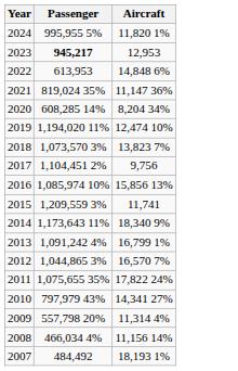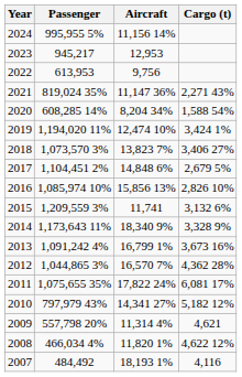 <table class="wikitable">
 <tr>
 <th>Year</th>
 <th style="text-align:center;">Passenger</th>
 <th>Aircraft</th>
+<th>Cargo (t)</th>
 </tr>
 <tr style="text-align:center;">
 <td>2024</td>
 <td style="text-align:center;">995,955  5%</td>
-<td>11,820  1%</td>
+<td>11,156  14%</td>
+<td></td>
 </tr>
 <tr style="text-align:center;">
 <td>2023</td>
-<td style="text-align:center;"><strong>945,217</strong></td>
+<td style="text-align:center;">945,217</td>
 <td>12,953</td>
+<td></td>
 </tr>
 <tr style="text-align:center;">
 <td>2022</td>
 <td style="text-align:center;">613,953</td>
-<td>14,848  6%</td>
+<td>9,756</td>
+<td></td>
 </tr>
 <tr style="text-align:center;">
 <td>2021</td>
 <td style="text-align:center;">819,024  35%</td>
 <td>11,147  36%</td>
+<td>2,271  43%</td>
 </tr>
 <tr style="text-align:center;">
 <td>2020</td>
 <td style="text-align:center;">608,285  14%</td>
 <td>8,204  34%</td>
+<td>1,588  54%</td>
 </tr>
 <tr style="text-align:center;">
 <td>2019</td>
 <td style="text-align:center;">1,194,020  11%</td>
 <td>12,474  10%</td>
+<td>3,424  1%</td>
 </tr>
 <tr style="text-align:center;">
 <td>2018</td>
 <td style="text-align:center;">1,073,570  3%</td>
 <td>13,823  7%</td>
+<td>3,406  27%</td>
 </tr>
 <tr style="text-align:center;">
 <td>2017</td>
 <td style="text-align:center;">1,104,451  2%</td>
-<td>9,756</td>
+<td>14,848  6%</td>
+<td>2,679  5%</td>
 </tr>
 <tr style="text-align:center;">
 <td>2016</td>
 <td style="text-align:center;">1,085,974  10%</td>
 <td>15,856  13%</td>
+<td>2,826  10%</td>
 </tr>
 <tr style="text-align:center;">
 <td>2015</td>
 <td style="text-align:center;">1,209,559  3%</td>
 <td>11,741</td>
+<td>3,132  6%</td>
 </tr>
 <tr style="text-align:center;">
 <td>2014</td>
 <td style="text-align:center;">1,173,643  11%</td>
 <td>18,340  9%</td>
+<td>3,328  9%</td>
 </tr>
 <tr style="text-align:center;">
 <td>2013</td>
 <td style="text-align:center;">1,091,242  4%</td>
 <td>16,799  1%</td>
+<td>3,673  16%</td>
 </tr>
 <tr style="text-align:center;">
 <td>2012</td>
 <td style="text-align:center;">1,044,865  3%</td>
 <td>16,570  7%</td>
+<td>4,362  28%</td>
 </tr>
 <tr style="text-align:center;">
 <td>2011</td>
 <td style="text-align:center;">1,075,655  35%</td>
 <td>17,822  24%</td>
+<td>6,081  17%</td>
 </tr>
 <tr style="text-align:center;">
 <td>2010</td>
 <td style="text-align:center;">797,979  43%</td>
 <td>14,341  27%</td>
+<td>5,182  12%</td>
 </tr>
 <tr style="text-align:center;">
 <td>2009</td>
 <td style="text-align:center;">557,798  20%</td>
 <td>11,314  4%</td>
+<td>4,621 </td>
 </tr>
 <tr style="text-align:center;">
 <td>2008</td>
 <td style="text-align:center;">466,034  4%</td>
-<td>11,156  14%</td>
+<td>11,820  1%</td>
+<td>4,622  12%</td>
 </tr>
 <tr style="text-align:center;">
 <td>2007</td>
 <td style="text-align:center;">484,492</td>
 <td>18,193  1%</td>
+<td>4,116</td>
 </tr>
 </table>
